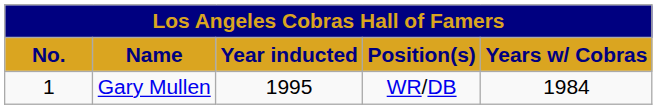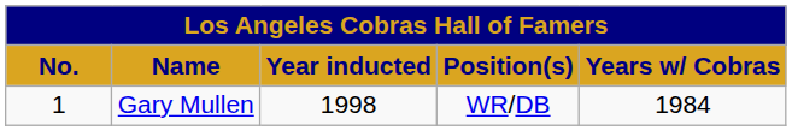 <table class="wikitable sortable">
 <tr>
 <td colspan="5" style= "background: navy; color: goldenrod" align="center"><strong>Los Angeles Cobras Hall of Famers</strong></td>
 </tr>
 <tr>
 <th width=60px style="background: goldenrod; color: navy">No.</th>
 <th style="background: goldenrod; color: navy">Name</th>
 <th style="background: goldenrod; color: navy">Year inducted</th>
 <th style="background: goldenrod; color: navy">Position(s)</th>
 <th style="background: goldenrod; color: navy">Years w/ Cobras</th>
 </tr>
 <tr>
 <td style="text-align:center;">1</td>
 <td><a href='#'>Gary Mullen</a></td>
-<td style="text-align:center;">1995</td>
+<td style="text-align:center;">1998</td>
 <td style="text-align:center;"><a href='#'>WR</a>/<a href='#'>DB</a></td>
 <td style="text-align:center;">1984</td>
 </tr>
 </table>
